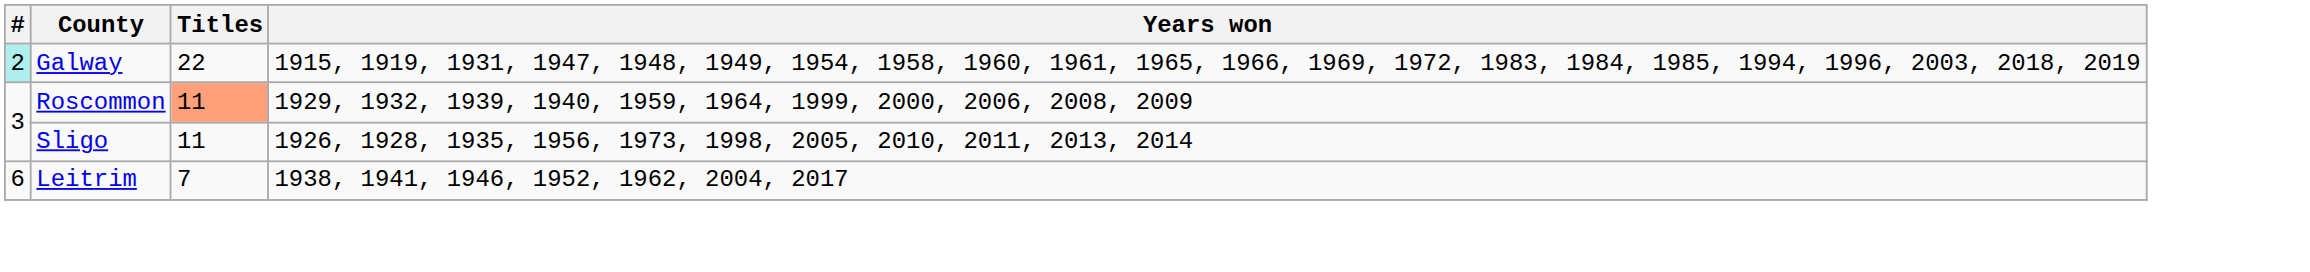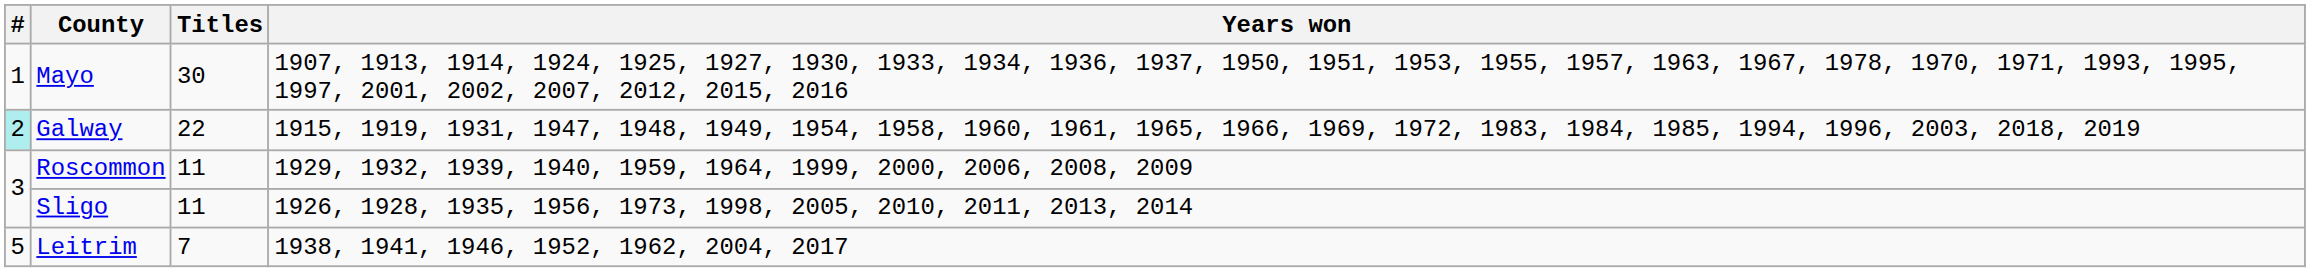 <table class="wikitable">
 <tr>
 <th>#</th>
 <th>County</th>
 <th>Titles</th>
 <th>Years won</th>
+</tr>
+<tr>
+<td>1</td>
+<td><a href='#'>Mayo</a></td>
+<td>30</td>
+<td>1907, 1913, 1914, 1924, 1925, 1927, 1930, 1933, 1934, 1936, 1937, 1950, 1951, 1953, 1955, 1957, 1963, 1967, 1978, 1970, 1971, 1993, 1995, 1997, 2001, 2002, 2007, 2012, 2015, 2016</td>
 </tr>
 <tr>
 <td style="background: paleturquoise;">2</td>
 <td><a href='#'>Galway</a></td>
 <td>22</td>
 <td>1915, 1919, 1931, 1947, 1948, 1949, 1954, 1958, 1960, 1961, 1965, 1966, 1969, 1972, 1983, 1984, 1985, 1994, 1996, 2003, 2018, 2019</td>
 </tr>
 <tr>
 <td rowspan="2">3</td>
 <td><a href='#'>Roscommon</a></td>
-<td style="background: lightsalmon;">11</td>
+<td>11</td>
 <td>1929, 1932, 1939, 1940, 1959, 1964, 1999, 2000, 2006, 2008, 2009</td>
 </tr>
 <tr>
 <td><a href='#'>Sligo</a></td>
 <td>11</td>
 <td>1926, 1928, 1935, 1956, 1973, 1998, 2005, 2010, 2011, 2013, 2014</td>
 </tr>
 <tr>
-<td>6</td>
+<td>5</td>
 <td><a href='#'>Leitrim</a></td>
 <td>7</td>
 <td>1938, 1941, 1946, 1952, 1962, 2004, 2017</td>
 </tr>
 </table>
